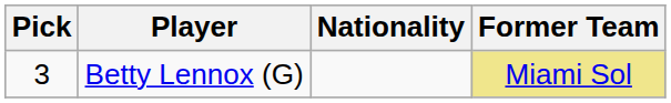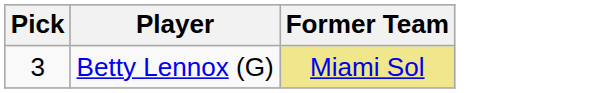 <table class="wikitable">
 <tr>
 <th>Pick</th>
 <th>Player</th>
-<th>Nationality</th>
 <th>Former Team</th>
 </tr>
 <tr align="center">
 <td>3</td>
 <td><a href='#'>Betty Lennox</a> (G)</td>
-<td></td>
 <td style="background: khaki;"><a href='#'>Miami Sol</a></td>
 </tr>
 </table>
